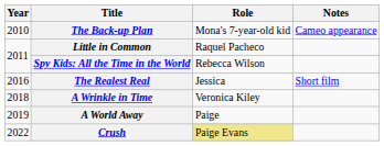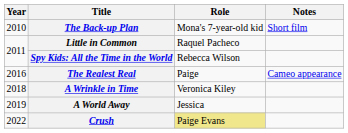 <table class="wikitable plainrowheaders sortable">
 <tr>
 <th scope="col">Year</th>
 <th scope="col">Title</th>
 <th scope="col">Role</th>
 <th scope="col" class="unsortable">Notes</th>
 </tr>
 <tr>
 <td>2010</td>
 <th scope="row"><em><a href='#'>The Back-up Plan</a></em></th>
 <td>Mona's 7-year-old kid</td>
-<td><a href='#'>Cameo appearance</a></td>
+<td><a href='#'>Short film</a></td>
 </tr>
 <tr>
 <td rowspan="2">2011</td>
 <th scope="row"><em>Little in Common</em></th>
 <td>Raquel Pacheco</td>
 <td></td>
 </tr>
 <tr>
 <th scope="row"><em><a href='#'>Spy Kids: All the Time in the World</a></em></th>
 <td>Rebecca Wilson</td>
 <td></td>
 </tr>
 <tr>
 <td>2016</td>
 <th scope="row"><em><a href='#'>The Realest Real</a></em></th>
-<td>Jessica</td>
-<td><a href='#'>Short film</a></td>
+<td>Paige</td>
+<td><a href='#'>Cameo appearance</a></td>
 </tr>
 <tr>
 <td>2018</td>
 <th scope="row"><em><a href='#'>A Wrinkle in Time</a></em></th>
 <td>Veronica Kiley</td>
 <td></td>
 </tr>
 <tr>
 <td>2019</td>
 <th scope="row"><em>A World Away</em></th>
-<td>Paige</td>
+<td>Jessica</td>
 <td></td>
 </tr>
 <tr>
 <td>2022</td>
 <th scope="row"><em><a href='#'>Crush</a></em></th>
 <td style="background: khaki;">Paige Evans</td>
 <td></td>
 </tr>
 </table>
